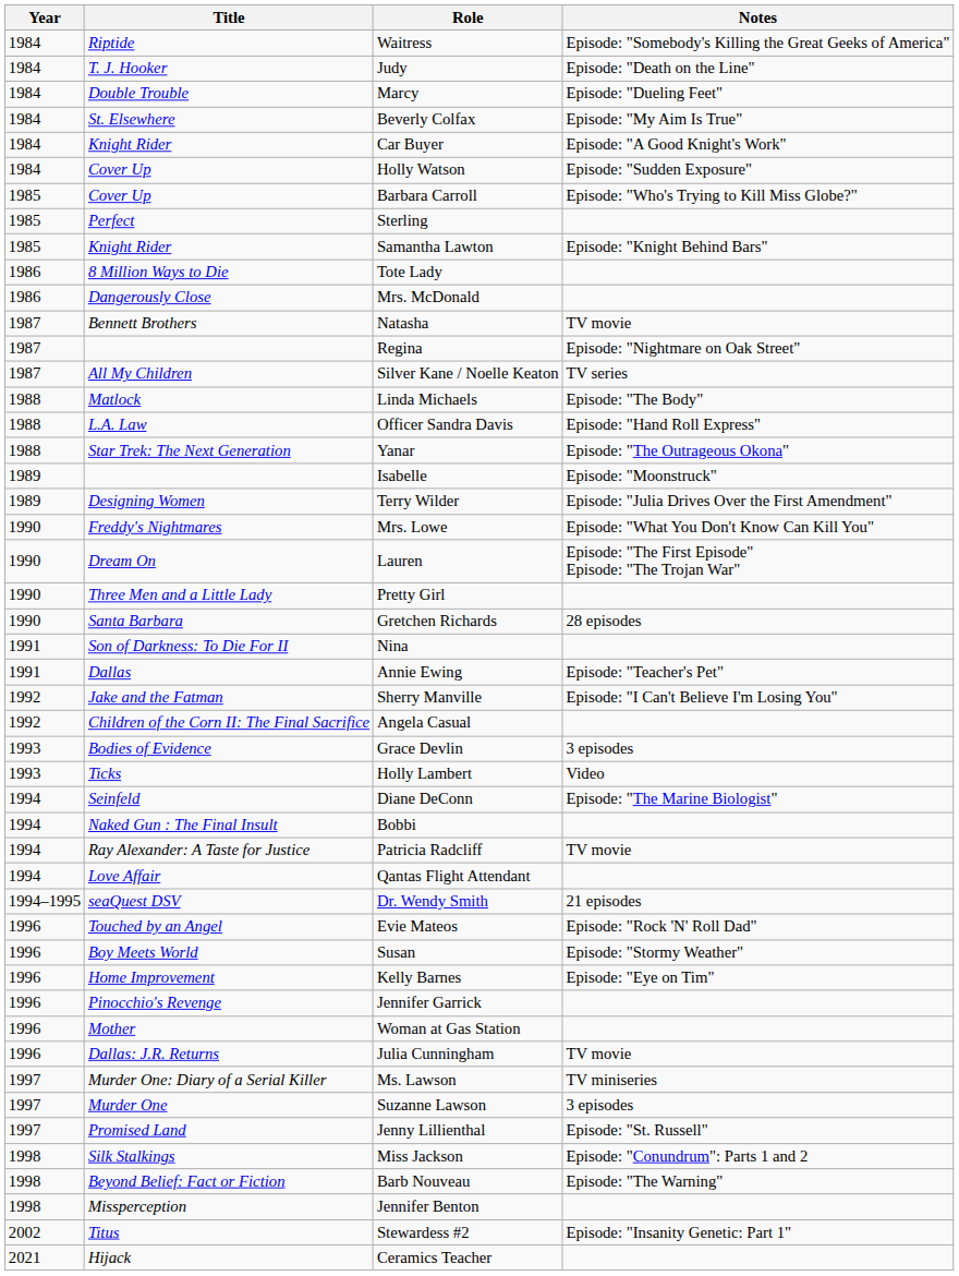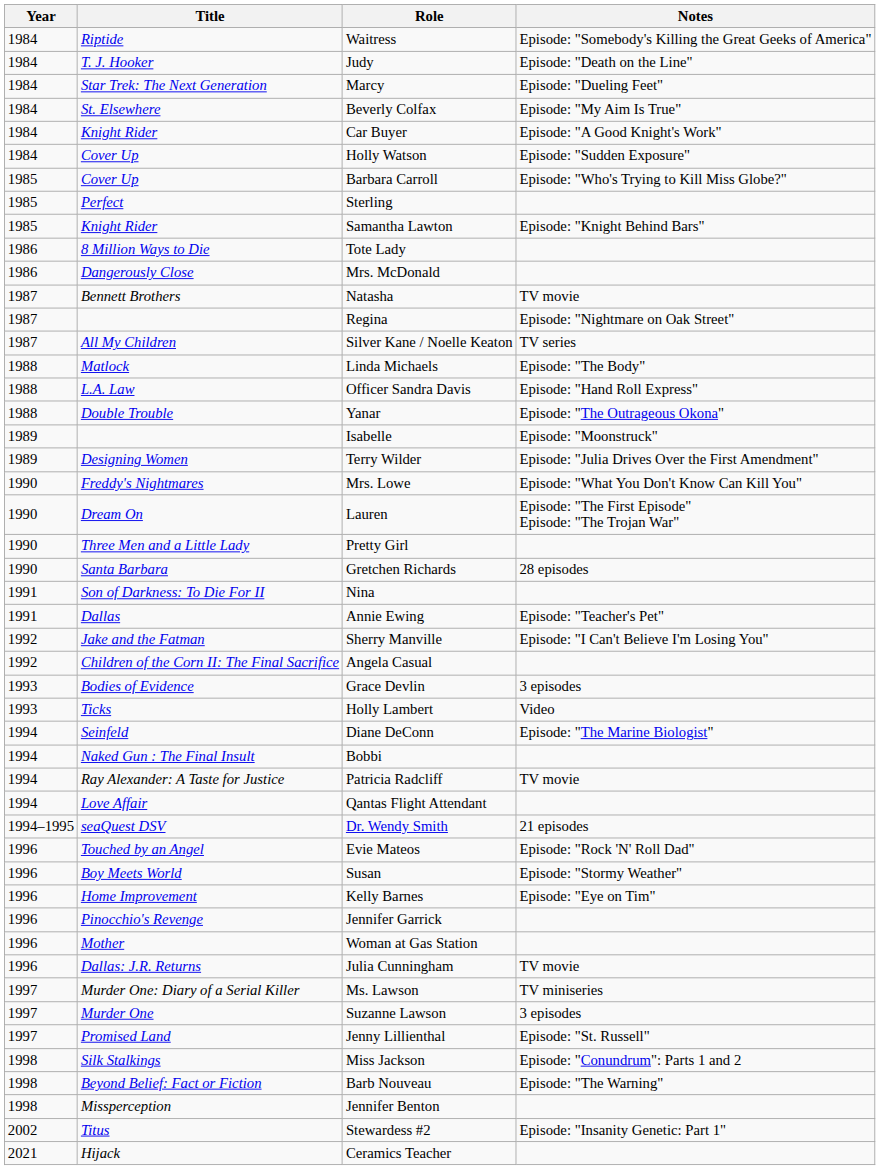 <table class="wikitable sortable">
 <tr>
 <th>Year</th>
 <th>Title</th>
 <th>Role</th>
 <th class="unsortable">Notes</th>
 </tr>
 <tr>
 <td>1984</td>
 <td><em><a href='#'>Riptide</a></em></td>
 <td>Waitress</td>
 <td>Episode: "Somebody's Killing the Great Geeks of America"</td>
 </tr>
 <tr>
 <td>1984</td>
 <td><em><a href='#'>T. J. Hooker</a></em></td>
 <td>Judy</td>
 <td>Episode: "Death on the Line"</td>
 </tr>
 <tr>
 <td>1984</td>
-<td><em><a href='#'>Double Trouble</a></em></td>
+<td><em><a href='#'>Star Trek: The Next Generation</a></em></td>
 <td>Marcy</td>
 <td>Episode: "Dueling Feet"</td>
 </tr>
 <tr>
 <td>1984</td>
 <td><em><a href='#'>St. Elsewhere</a></em></td>
 <td>Beverly Colfax</td>
 <td>Episode: "My Aim Is True"</td>
 </tr>
 <tr>
 <td>1984</td>
 <td><em><a href='#'>Knight Rider</a></em></td>
 <td>Car Buyer</td>
 <td>Episode: "A Good Knight's Work"</td>
 </tr>
 <tr>
 <td>1984</td>
 <td><em><a href='#'>Cover Up</a></em></td>
 <td>Holly Watson</td>
 <td>Episode: "Sudden Exposure"</td>
 </tr>
 <tr>
 <td>1985</td>
 <td><em><a href='#'>Cover Up</a></em></td>
 <td>Barbara Carroll</td>
 <td>Episode: "Who's Trying to Kill Miss Globe?"</td>
 </tr>
 <tr>
 <td>1985</td>
 <td><em><a href='#'>Perfect</a></em></td>
 <td>Sterling</td>
 <td></td>
 </tr>
 <tr>
 <td>1985</td>
 <td><em><a href='#'>Knight Rider</a></em></td>
 <td>Samantha Lawton</td>
 <td>Episode: "Knight Behind Bars"</td>
 </tr>
 <tr>
 <td>1986</td>
 <td><em><a href='#'>8 Million Ways to Die</a></em></td>
 <td>Tote Lady</td>
 <td></td>
 </tr>
 <tr>
 <td>1986</td>
 <td><em><a href='#'>Dangerously Close</a></em></td>
 <td>Mrs. McDonald</td>
 <td></td>
 </tr>
 <tr>
 <td>1987</td>
 <td><em>Bennett Brothers</em></td>
 <td>Natasha</td>
 <td>TV movie</td>
 </tr>
 <tr>
 <td>1987</td>
 <td><em></em></td>
 <td>Regina</td>
 <td>Episode: "Nightmare on Oak Street"</td>
 </tr>
 <tr>
 <td>1987</td>
 <td><em><a href='#'>All My Children</a></em></td>
 <td>Silver Kane / Noelle Keaton</td>
 <td>TV series</td>
 </tr>
 <tr>
 <td>1988</td>
 <td><em><a href='#'>Matlock</a></em></td>
 <td>Linda Michaels</td>
 <td>Episode: "The Body"</td>
 </tr>
 <tr>
 <td>1988</td>
 <td><em><a href='#'>L.A. Law</a></em></td>
 <td>Officer Sandra Davis</td>
 <td>Episode: "Hand Roll Express"</td>
 </tr>
 <tr>
 <td>1988</td>
-<td><em><a href='#'>Star Trek: The Next Generation</a></em></td>
+<td><em><a href='#'>Double Trouble</a></em></td>
 <td>Yanar</td>
 <td>Episode: "<a href='#'>The Outrageous Okona</a>"</td>
 </tr>
 <tr>
 <td>1989</td>
 <td><em></em></td>
 <td>Isabelle</td>
 <td>Episode: "Moonstruck"</td>
 </tr>
 <tr>
 <td>1989</td>
 <td><em><a href='#'>Designing Women</a></em></td>
 <td>Terry Wilder</td>
 <td>Episode: "Julia Drives Over the First Amendment"</td>
 </tr>
 <tr>
 <td>1990</td>
 <td><em><a href='#'>Freddy's Nightmares</a></em></td>
 <td>Mrs. Lowe</td>
 <td>Episode: "What You Don't Know Can Kill You"</td>
 </tr>
 <tr>
 <td>1990</td>
 <td><em><a href='#'>Dream On</a></em></td>
 <td>Lauren</td>
 <td>Episode: "The First Episode"<br>Episode: "The Trojan War"</td>
 </tr>
 <tr>
 <td>1990</td>
 <td><em><a href='#'>Three Men and a Little Lady</a></em></td>
 <td>Pretty Girl</td>
 <td></td>
 </tr>
 <tr>
 <td>1990</td>
 <td><em><a href='#'>Santa Barbara</a></em></td>
 <td>Gretchen Richards</td>
 <td>28 episodes</td>
 </tr>
 <tr>
 <td>1991</td>
 <td><em><a href='#'>Son of Darkness: To Die For II</a></em></td>
 <td>Nina</td>
 <td></td>
 </tr>
 <tr>
 <td>1991</td>
 <td><em><a href='#'>Dallas</a></em></td>
 <td>Annie Ewing</td>
 <td>Episode: "Teacher's Pet"</td>
 </tr>
 <tr>
 <td>1992</td>
 <td><em><a href='#'>Jake and the Fatman</a></em></td>
 <td>Sherry Manville</td>
 <td>Episode: "I Can't Believe I'm Losing You"</td>
 </tr>
 <tr>
 <td>1992</td>
 <td><em><a href='#'>Children of the Corn II: The Final Sacrifice</a></em></td>
 <td>Angela Casual</td>
 <td></td>
 </tr>
 <tr>
 <td>1993</td>
 <td><em><a href='#'>Bodies of Evidence</a></em></td>
 <td>Grace Devlin</td>
 <td>3 episodes</td>
 </tr>
 <tr>
 <td>1993</td>
 <td><em><a href='#'>Ticks</a></em></td>
 <td>Holly Lambert</td>
 <td>Video</td>
 </tr>
 <tr>
 <td>1994</td>
 <td><em><a href='#'>Seinfeld</a></em></td>
 <td>Diane DeConn</td>
 <td>Episode: "<a href='#'>The Marine Biologist</a>"</td>
 </tr>
 <tr>
 <td>1994</td>
 <td><em><a href='#'>Naked Gun : The Final Insult</a></em></td>
 <td>Bobbi</td>
 <td></td>
 </tr>
 <tr>
 <td>1994</td>
 <td><em>Ray Alexander: A Taste for Justice</em></td>
 <td>Patricia Radcliff</td>
 <td>TV movie</td>
 </tr>
 <tr>
 <td>1994</td>
 <td><em><a href='#'>Love Affair</a></em></td>
 <td>Qantas Flight Attendant</td>
 <td></td>
 </tr>
 <tr>
 <td>1994–1995</td>
 <td><em><a href='#'>seaQuest DSV</a></em></td>
 <td><a href='#'>Dr. Wendy Smith</a></td>
 <td>21 episodes</td>
 </tr>
 <tr>
 <td>1996</td>
 <td><em><a href='#'>Touched by an Angel</a></em></td>
 <td>Evie Mateos</td>
 <td>Episode: "Rock 'N' Roll Dad"</td>
 </tr>
 <tr>
 <td>1996</td>
 <td><em><a href='#'>Boy Meets World</a></em></td>
 <td>Susan</td>
 <td>Episode: "Stormy Weather"</td>
 </tr>
 <tr>
 <td>1996</td>
 <td><em><a href='#'>Home Improvement</a></em></td>
 <td>Kelly Barnes</td>
 <td>Episode: "Eye on Tim"</td>
 </tr>
 <tr>
 <td>1996</td>
 <td><em><a href='#'>Pinocchio's Revenge</a></em></td>
 <td>Jennifer Garrick</td>
 <td></td>
 </tr>
 <tr>
 <td>1996</td>
 <td><em><a href='#'>Mother</a></em></td>
 <td>Woman at Gas Station</td>
 <td></td>
 </tr>
 <tr>
 <td>1996</td>
 <td><em><a href='#'>Dallas: J.R. Returns</a></em></td>
 <td>Julia Cunningham</td>
 <td>TV movie</td>
 </tr>
 <tr>
 <td>1997</td>
 <td><em>Murder One: Diary of a Serial Killer</em></td>
 <td>Ms. Lawson</td>
 <td>TV miniseries</td>
 </tr>
 <tr>
 <td>1997</td>
 <td><em><a href='#'>Murder One</a></em></td>
 <td>Suzanne Lawson</td>
 <td>3 episodes</td>
 </tr>
 <tr>
 <td>1997</td>
 <td><em><a href='#'>Promised Land</a></em></td>
 <td>Jenny Lillienthal</td>
 <td>Episode: "St. Russell"</td>
 </tr>
 <tr>
 <td>1998</td>
 <td><em><a href='#'>Silk Stalkings</a></em></td>
 <td>Miss Jackson</td>
 <td>Episode: "<a href='#'>Conundrum</a>": Parts 1 and 2</td>
 </tr>
 <tr>
 <td>1998</td>
 <td><em><a href='#'>Beyond Belief: Fact or Fiction</a></em></td>
 <td>Barb Nouveau</td>
 <td>Episode: "The Warning"</td>
 </tr>
 <tr>
 <td>1998</td>
 <td><em>Missperception</em></td>
 <td>Jennifer Benton</td>
 <td></td>
 </tr>
 <tr>
 <td>2002</td>
 <td><em><a href='#'>Titus</a></em></td>
 <td>Stewardess #2</td>
 <td>Episode: "Insanity Genetic: Part 1"</td>
 </tr>
 <tr>
 <td>2021</td>
 <td><em>Hijack</em></td>
 <td>Ceramics Teacher</td>
 <td></td>
 </tr>
 </table>
